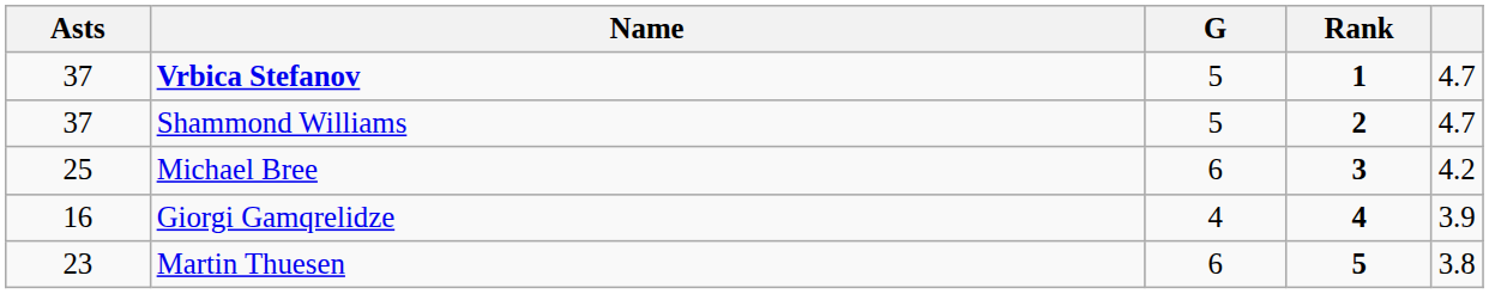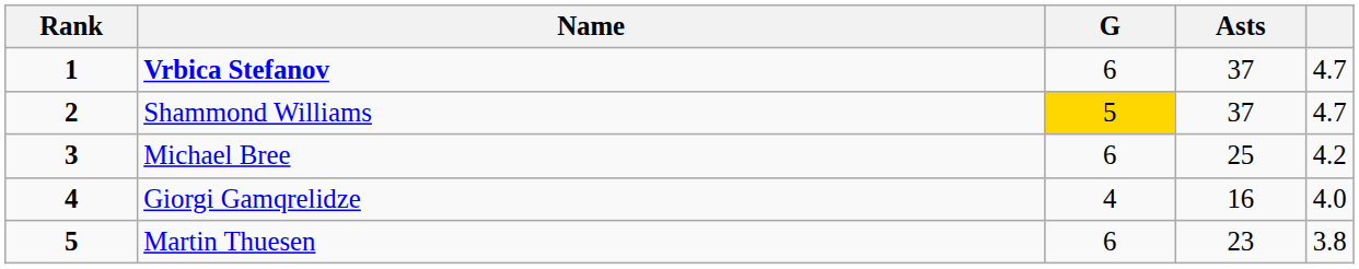 <table class="wikitable" style="width:90%;">
 <tr>
-<th style="width:10%;">Asts</th>
+<th style="width:10%;">Rank</th>
 <th style="width:70%;">Name</th>
 <th style="width:10%;">G</th>
-<th style="width:10%;">Rank</th>
+<th style="width:10%;">Asts</th>
 <th style="width:10%;"></th>
 </tr>
 <tr align=center>
+<td><strong>1</strong></td>
+<td align=left><strong> <a href='#'>Vrbica Stefanov</a></strong></td>
+<td>6</td>
 <td>37</td>
-<td align=left><strong> <a href='#'>Vrbica Stefanov</a></strong></td>
-<td>5</td>
-<td><strong>1</strong></td>
 <td>4.7</td>
 </tr>
 <tr align=center>
+<td><strong>2</strong></td>
+<td align=left> <a href='#'>Shammond Williams</a></td>
+<td style="background: gold;">5</td>
 <td>37</td>
-<td align=left> <a href='#'>Shammond Williams</a></td>
-<td>5</td>
-<td><strong>2</strong></td>
 <td>4.7</td>
 </tr>
 <tr align=center>
-<td>25</td>
+<td><strong>3</strong></td>
 <td align=left> <a href='#'>Michael Bree</a></td>
 <td>6</td>
-<td><strong>3</strong></td>
+<td>25</td>
 <td>4.2</td>
 </tr>
 <tr align=center>
-<td>16</td>
+<td><strong>4</strong></td>
 <td align=left> <a href='#'>Giorgi Gamqrelidze</a></td>
 <td>4</td>
-<td><strong>4</strong></td>
-<td>3.9</td>
+<td>16</td>
+<td>4.0</td>
 </tr>
 <tr align=center>
-<td>23</td>
+<td><strong>5</strong></td>
 <td align=left> <a href='#'>Martin Thuesen</a></td>
 <td>6</td>
-<td><strong>5</strong></td>
+<td>23</td>
 <td>3.8</td>
 </tr>
 </table>
